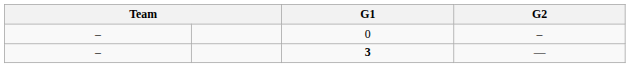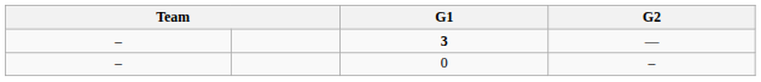 <table class="wikitable" style="font-size:90%; width: 60%; text-align: center">
 <tr>
 <th colspan=2>Team</th>
 <th>G1</th>
 <th>G2</th>
 </tr>
 <tr>
 <td>–</td>
+<td><strong></strong></td>
+<td><strong>3</strong></td>
+<td>—</td>
+</tr>
+<tr>
+<td>–</td>
 <td></td>
 <td>0</td>
 <td>–</td>
 </tr>
-<tr>
-<td>–</td>
-<td><strong></strong></td>
-<td><strong>3</strong></td>
-<td>—</td>
-</tr>
 </table>
